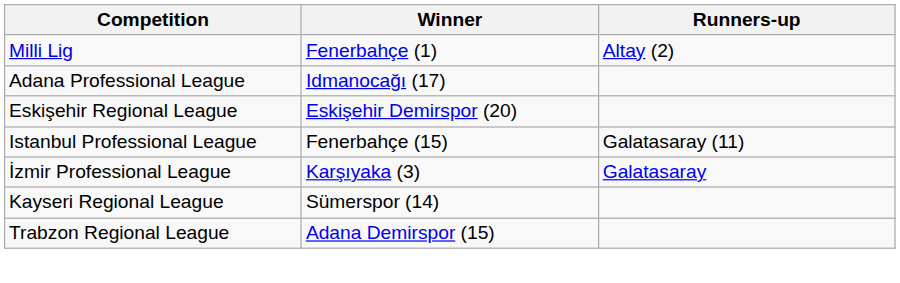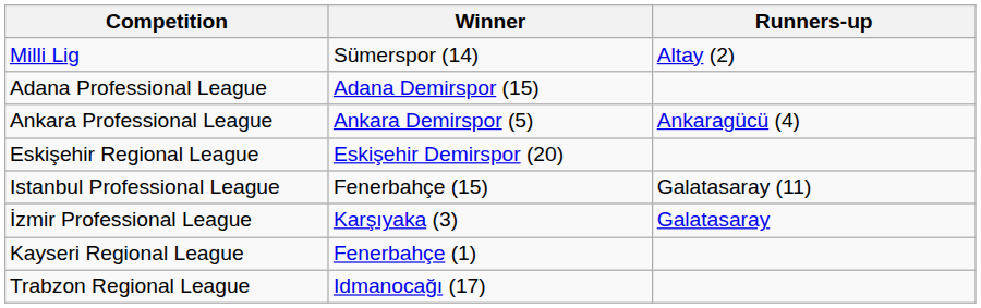 <table class="wikitable">
 <tr>
 <th style="width:15em">Competition</th>
 <th style="width:15em">Winner</th>
 <th style="width:15em">Runners-up</th>
 </tr>
 <tr>
 <td><a href='#'>Milli Lig</a></td>
-<td><a href='#'>Fenerbahçe</a> (1)</td>
+<td>Sümerspor (14)</td>
 <td><a href='#'>Altay</a> (2)</td>
 </tr>
 <tr>
 <td>Adana Professional League</td>
-<td><a href='#'>Idmanocağı</a> (17)</td>
+<td><a href='#'>Adana Demirspor</a> (15)</td>
 <td></td>
+</tr>
+<tr>
+<td>Ankara Professional League</td>
+<td><a href='#'>Ankara Demirspor</a> (5)</td>
+<td><a href='#'>Ankaragücü</a> (4)</td>
 </tr>
 <tr>
 <td>Eskişehir Regional League</td>
 <td><a href='#'>Eskişehir Demirspor</a> (20)</td>
 <td></td>
 </tr>
 <tr>
 <td>Istanbul Professional League</td>
 <td>Fenerbahçe (15)</td>
 <td>Galatasaray (11)</td>
 </tr>
 <tr>
 <td>İzmir Professional League</td>
 <td><a href='#'>Karşıyaka</a> (3)</td>
 <td><a href='#'>Galatasaray</a></td>
 </tr>
 <tr>
 <td>Kayseri Regional League</td>
-<td>Sümerspor (14)</td>
+<td><a href='#'>Fenerbahçe</a> (1)</td>
 <td></td>
 </tr>
 <tr>
 <td>Trabzon Regional League</td>
-<td><a href='#'>Adana Demirspor</a> (15)</td>
+<td><a href='#'>Idmanocağı</a> (17)</td>
 <td></td>
 </tr>
 </table>
